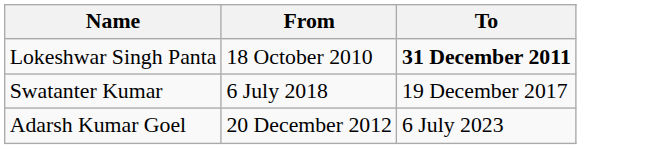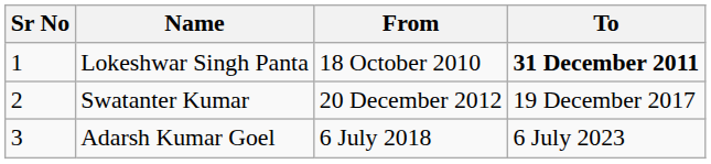 <table class="wikitable">
 <tr>
+<th>Sr No</th>
 <th>Name</th>
 <th>From</th>
 <th>To</th>
 </tr>
 <tr>
+<td>1</td>
 <td>Lokeshwar Singh Panta</td>
 <td>18 October 2010</td>
 <td><strong>31 December 2011</strong></td>
 </tr>
 <tr>
+<td>2</td>
 <td>Swatanter Kumar</td>
-<td>6 July 2018</td>
+<td>20 December 2012</td>
 <td>19 December 2017</td>
 </tr>
 <tr>
+<td>3</td>
 <td>Adarsh Kumar Goel</td>
-<td>20 December 2012</td>
+<td>6 July 2018</td>
 <td>6 July 2023</td>
 </tr>
 </table>
